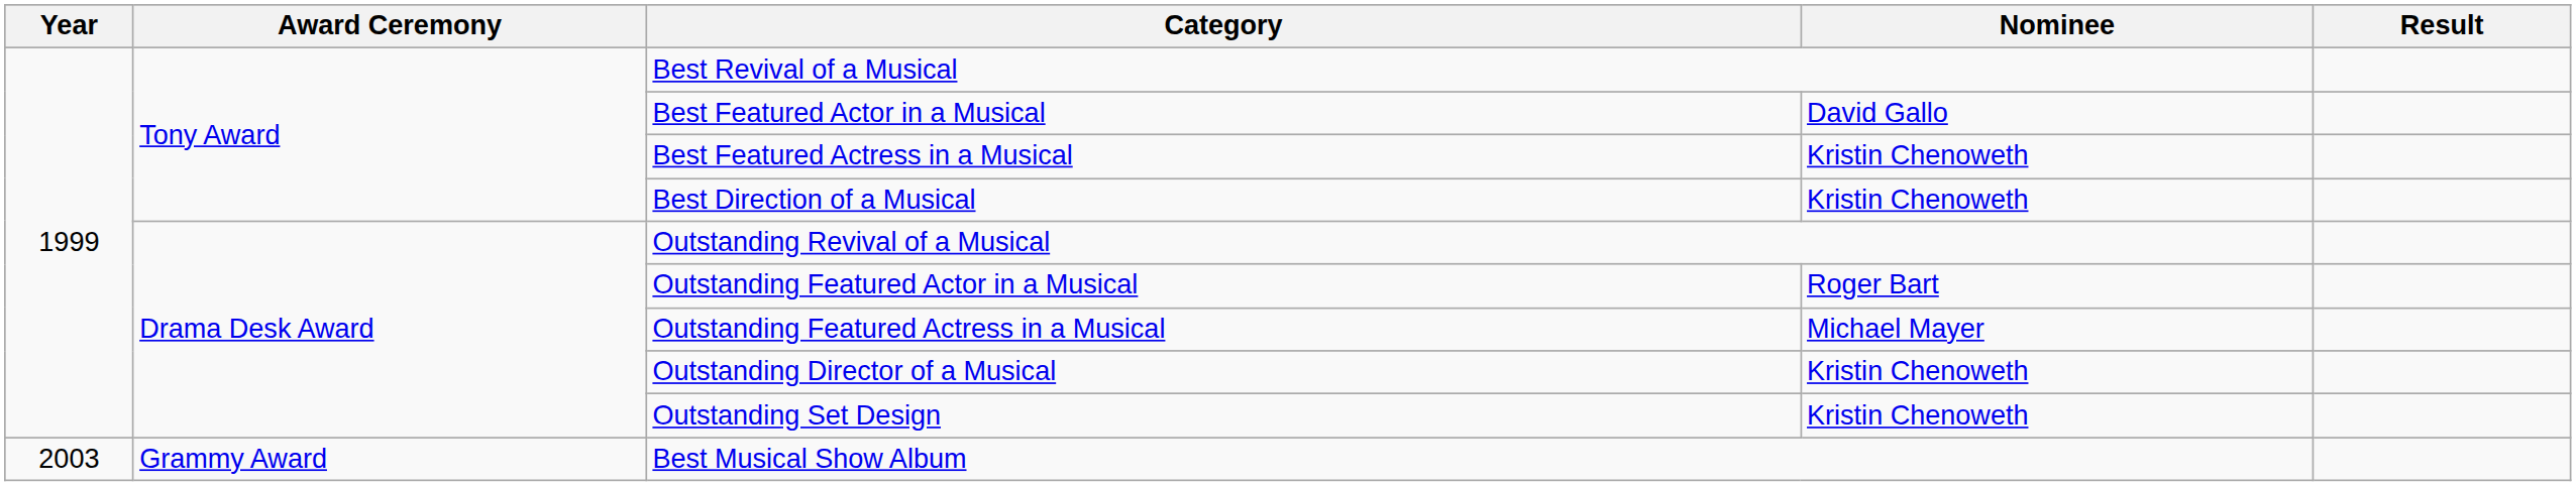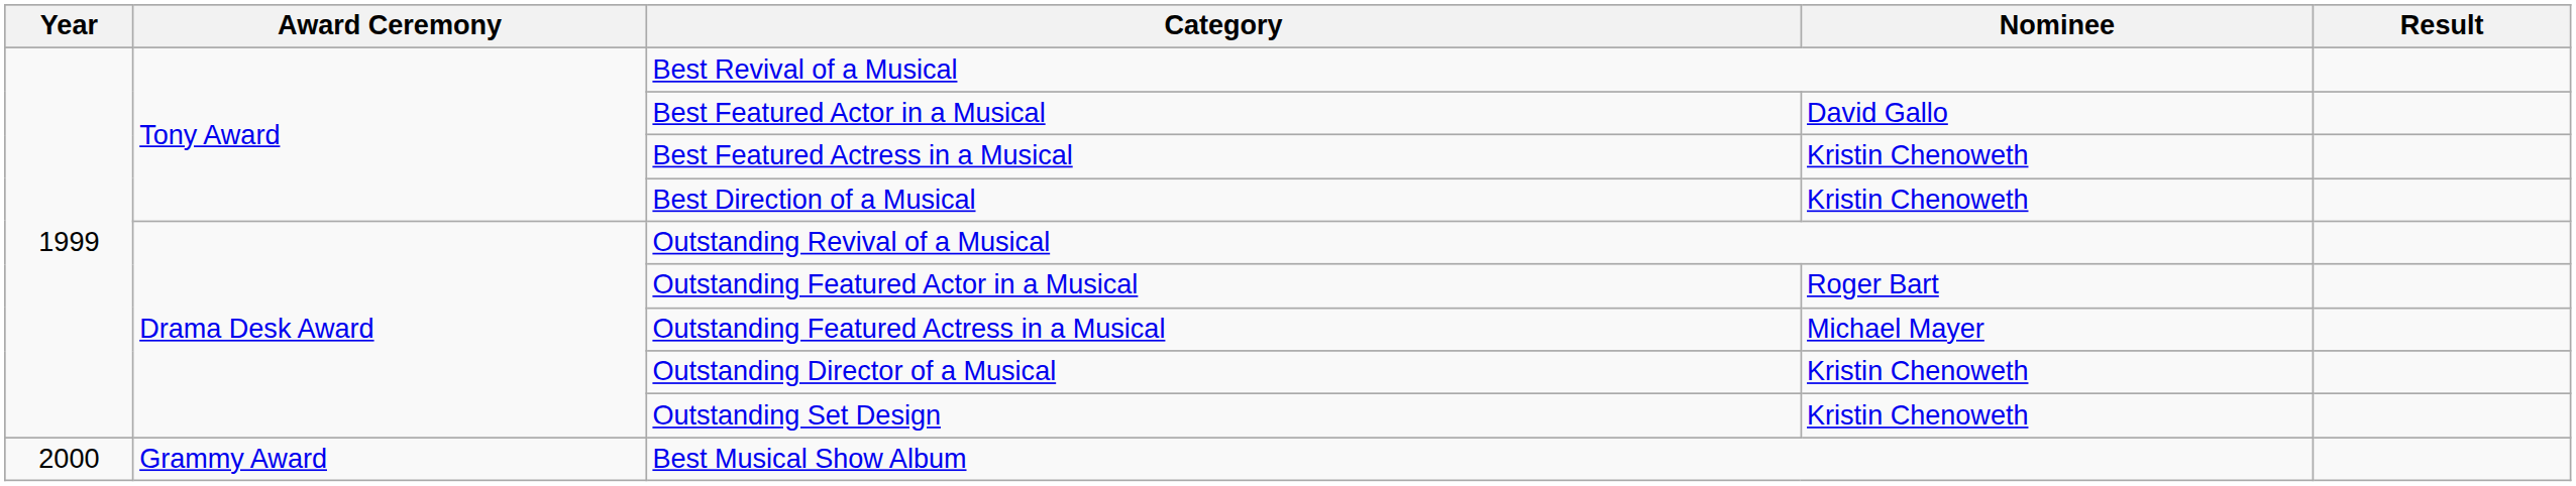 <table class="wikitable" style="width:95%;">
 <tr>
 <th style="width:5%;">Year</th>
 <th style="width:20%;">Award Ceremony</th>
 <th style="width:45%;">Category</th>
 <th style="width:20%;">Nominee</th>
 <th style="width:10%;">Result</th>
 </tr>
 <tr>
 <td rowspan="9" style="text-align:center;">1999</td>
 <td rowspan="4"><a href='#'>Tony Award</a></td>
 <td colspan="2"><a href='#'>Best Revival of a Musical</a></td>
 <td></td>
 </tr>
 <tr>
 <td><a href='#'>Best Featured Actor in a Musical</a></td>
 <td><a href='#'>David Gallo</a></td>
 <td></td>
 </tr>
 <tr>
 <td><a href='#'>Best Featured Actress in a Musical</a></td>
 <td><a href='#'>Kristin Chenoweth</a></td>
 <td></td>
 </tr>
 <tr>
 <td><a href='#'>Best Direction of a Musical</a></td>
 <td><a href='#'>Kristin Chenoweth</a></td>
 <td></td>
 </tr>
 <tr>
 <td rowspan="5"><a href='#'>Drama Desk Award</a></td>
 <td colspan="2"><a href='#'>Outstanding Revival of a Musical</a></td>
 <td></td>
 </tr>
 <tr>
 <td><a href='#'>Outstanding Featured Actor in a Musical</a></td>
 <td><a href='#'>Roger Bart</a></td>
 <td></td>
 </tr>
 <tr>
 <td><a href='#'>Outstanding Featured Actress in a Musical</a></td>
 <td><a href='#'>Michael Mayer</a></td>
 <td></td>
 </tr>
 <tr>
 <td><a href='#'>Outstanding Director of a Musical</a></td>
 <td><a href='#'>Kristin Chenoweth</a></td>
 <td></td>
 </tr>
 <tr>
 <td><a href='#'>Outstanding Set Design</a></td>
 <td><a href='#'>Kristin Chenoweth</a></td>
 <td></td>
 </tr>
 <tr>
-<td style="text-align:center;">2003</td>
+<td style="text-align:center;">2000</td>
 <td><a href='#'>Grammy Award</a></td>
 <td colspan="2"><a href='#'>Best Musical Show Album</a></td>
 <td></td>
 </tr>
 </table>
